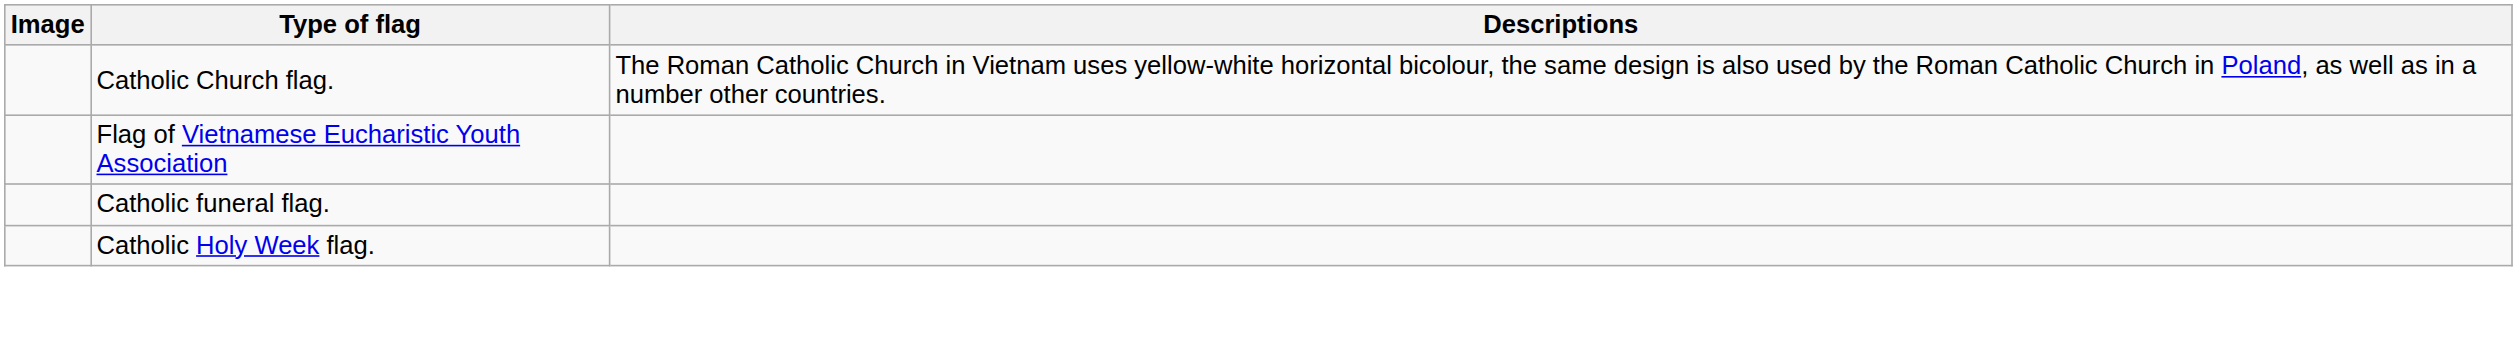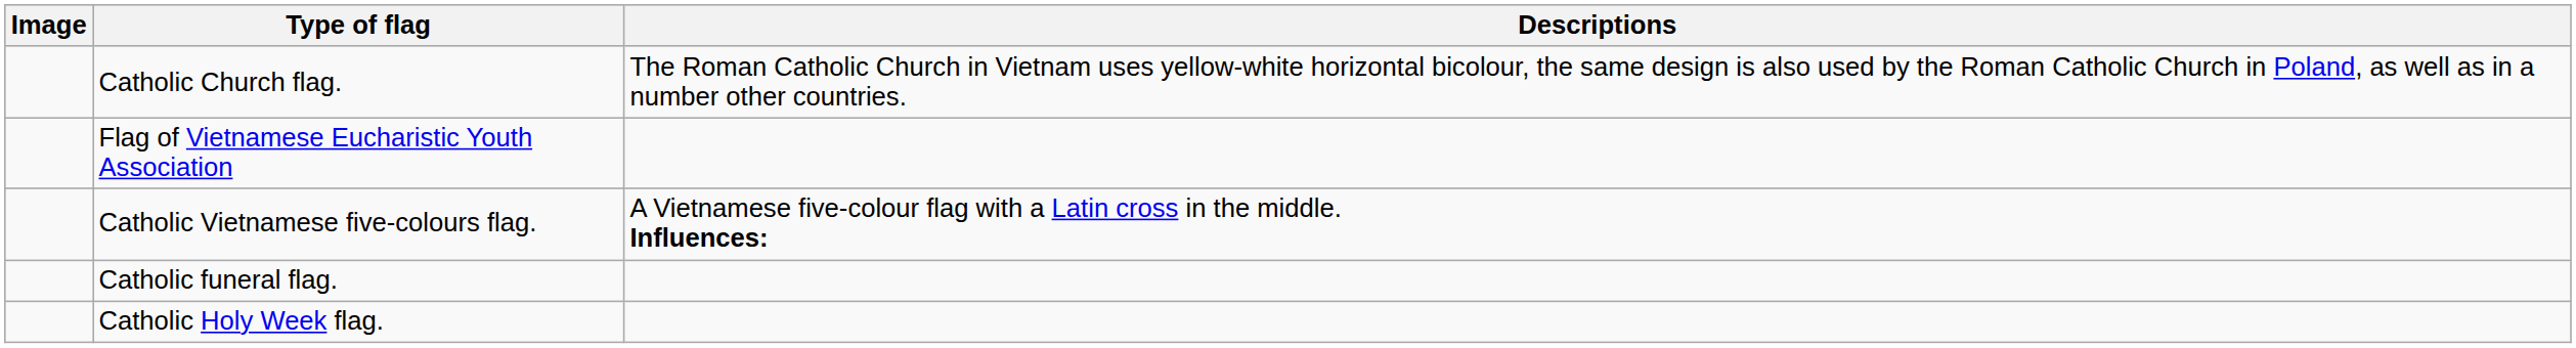 <table class="wikitable">
 <tr>
 <th>Image</th>
 <th>Type of flag</th>
 <th>Descriptions</th>
 </tr>
 <tr>
 <td></td>
 <td>Catholic Church flag.</td>
 <td>The Roman Catholic Church in Vietnam uses yellow-white horizontal bicolour, the same design is also used by the Roman Catholic Church in <a href='#'>Poland</a>, as well as in a number other countries.</td>
 </tr>
 <tr>
 <td></td>
 <td>Flag of <a href='#'>Vietnamese Eucharistic Youth Association</a></td>
 <td></td>
 </tr>
 <tr>
 <td></td>
+<td>Catholic Vietnamese five-colours flag.</td>
+<td>A Vietnamese five-colour flag with a <a href='#'>Latin cross</a> in the middle.<br><strong>Influences:</strong> </td>
+</tr>
+<tr>
+<td></td>
 <td>Catholic funeral flag.</td>
 <td></td>
 </tr>
 <tr>
 <td></td>
 <td>Catholic <a href='#'>Holy Week</a> flag.</td>
 <td></td>
 </tr>
 </table>
